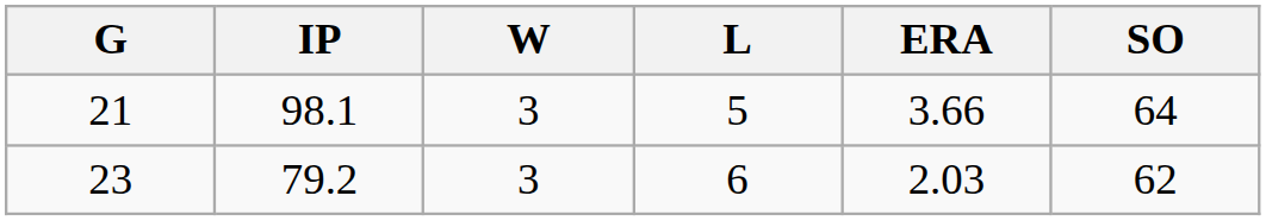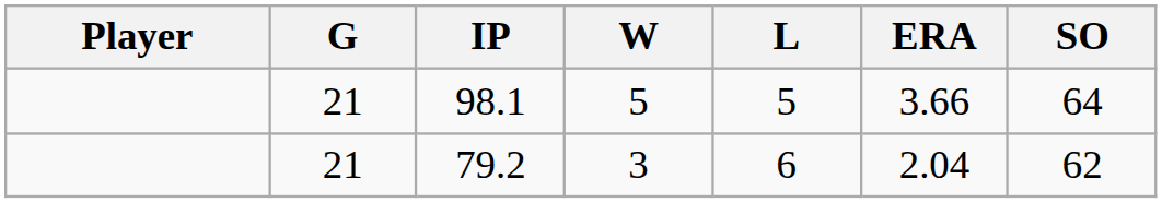 <table class="wikitable sortable">
 <tr>
+<th bgcolor="#DDDDFF" width="16%">Player</th>
 <th bgcolor="#DDDDFF" width="9%">G</th>
 <th bgcolor="#DDDDFF" width="9%">IP</th>
 <th bgcolor="#DDDDFF" width="9%">W</th>
 <th bgcolor="#DDDDFF" width="9%">L</th>
 <th bgcolor="#DDDDFF" width="9%">ERA</th>
 <th bgcolor="#DDDDFF" width="9%">SO</th>
 </tr>
 <tr align="center">
+<td></td>
 <td>21</td>
 <td>98.1</td>
-<td>3</td>
+<td>5</td>
 <td>5</td>
 <td>3.66</td>
 <td>64</td>
 </tr>
 <tr align="center">
-<td>23</td>
+<td></td>
+<td>21</td>
 <td>79.2</td>
 <td>3</td>
 <td>6</td>
-<td>2.03</td>
+<td>2.04</td>
 <td>62</td>
 </tr>
 </table>
